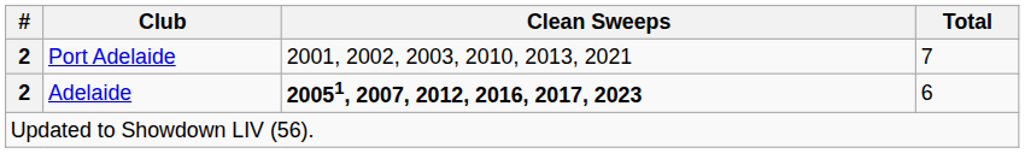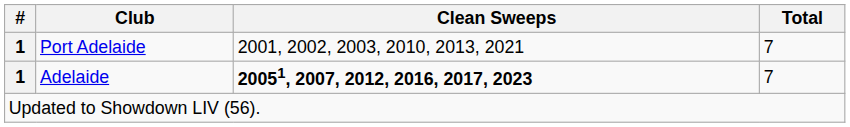 <table class="wikitable" style="width:60%">
 <tr>
 <th>#</th>
 <th>Club</th>
 <th>Clean Sweeps</th>
 <th>Total</th>
 </tr>
 <tr>
-<th>2</th>
+<th>1</th>
 <td><a href='#'>Port Adelaide</a></td>
 <td>2001, 2002, 2003, 2010, 2013, 2021</td>
 <td>7</td>
 </tr>
 <tr>
-<th>2</th>
+<th>1</th>
 <td><a href='#'>Adelaide</a></td>
 <td><strong>2005<sup>1</sup>, 2007, 2012, 2016, 2017, 2023</strong></td>
-<td>6</td>
+<td>7</td>
 </tr>
 <tr>
 <td colspan="4">Updated to Showdown LIV (56).</td>
 </tr>
 </table>
